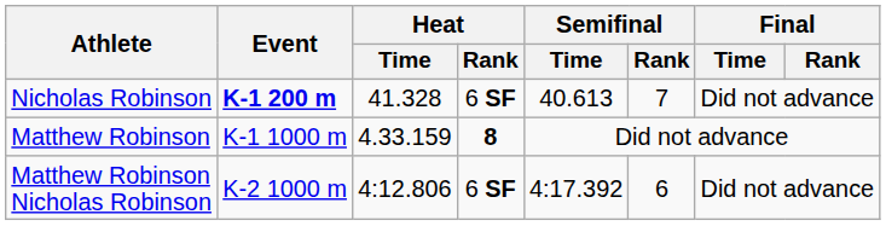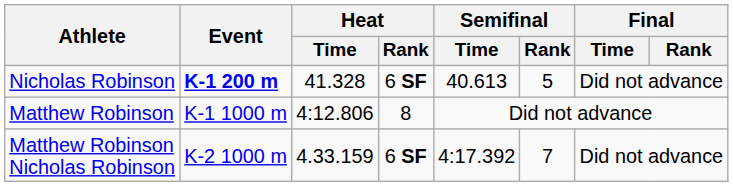 <table class=wikitable style=font-size:90%;text-align:center>
 <tr>
 <th rowspan=2>Athlete</th>
 <th rowspan=2>Event</th>
 <th colspan=2>Heat</th>
 <th colspan=2>Semifinal</th>
 <th colspan=2>Final</th>
 </tr>
 <tr style=font-size:95%>
 <th>Time</th>
 <th>Rank</th>
 <th>Time</th>
 <th>Rank</th>
 <th>Time</th>
 <th>Rank</th>
 </tr>
 <tr>
 <td style="text-align:left"><a href='#'>Nicholas Robinson</a></td>
 <td style="text-align:left"><strong><a href='#'>K-1 200 m</a></strong></td>
 <td>41.328</td>
 <td>6 <strong>SF</strong></td>
 <td>40.613</td>
-<td>7</td>
+<td>5</td>
 <td colspan=2>Did not advance</td>
 </tr>
 <tr>
 <td style="text-align:left"><a href='#'>Matthew Robinson</a></td>
 <td style="text-align:left"><a href='#'>K-1 1000 m</a></td>
-<td>4.33.159</td>
-<td><strong>8</strong></td>
+<td>4:12.806</td>
+<td>8</td>
 <td colspan=4>Did not advance</td>
 </tr>
 <tr>
 <td style="text-align:left"><a href='#'>Matthew Robinson</a><br><a href='#'>Nicholas Robinson</a></td>
 <td style="text-align:left"><a href='#'>K-2 1000 m</a></td>
-<td>4:12.806</td>
+<td>4.33.159</td>
 <td>6 <strong>SF</strong></td>
 <td>4:17.392</td>
-<td>6</td>
+<td>7</td>
 <td colspan=2>Did not advance</td>
 </tr>
 </table>
